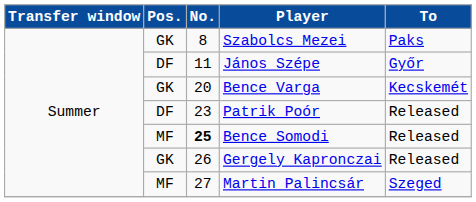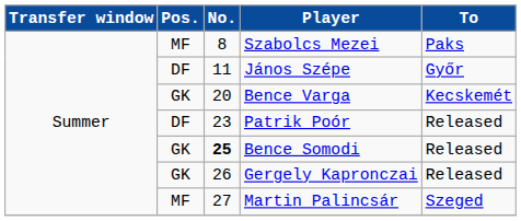 <table class="wikitable plainrowheaders sortable">
 <tr>
 <th style="background-color:#094B9B;color:white">Transfer window</th>
 <th style="background-color:#094B9B;color:white">Pos.</th>
 <th style="background-color:#094B9B;color:white">No.</th>
 <th style="background-color:#094B9B;color:white">Player</th>
 <th style="background-color:#094B9B;color:white">To</th>
 </tr>
 <tr>
 <td rowspan="7" style="text-align:center;">Summer</td>
-<td style="text-align:center;">GK</td>
+<td style="text-align:center;">MF</td>
 <td style="text-align:center;">8</td>
 <td style="text-align:left;"> <a href='#'>Szabolcs Mezei</a></td>
 <td style="text-align:left;"><a href='#'>Paks</a></td>
 </tr>
 <tr>
 <td style="text-align:center;">DF</td>
 <td style="text-align:center;">11</td>
 <td style="text-align:left;"> <a href='#'>János Szépe</a></td>
 <td style="text-align:left;"><a href='#'>Győr</a></td>
 </tr>
 <tr>
 <td style="text-align:center;">GK</td>
 <td style="text-align:center;">20</td>
 <td style=text-alignleft;> <a href='#'>Bence Varga</a></td>
 <td style=text-alignleft;><a href='#'>Kecskemét</a></td>
 </tr>
 <tr>
 <td style="text-align:center;">DF</td>
 <td style="text-align:center;">23</td>
 <td style="text-align:left;"> <a href='#'>Patrik Poór</a></td>
 <td style="text-align:left;">Released</td>
 </tr>
 <tr>
-<td style="text-align:center;">MF</td>
+<td style="text-align:center;">GK</td>
 <td style="text-align:center;"><strong>25</strong></td>
 <td style="text-align:left;"> <a href='#'>Bence Somodi</a></td>
 <td style="text-align:left;">Released</td>
 </tr>
 <tr>
 <td style="text-align:center;">GK</td>
 <td style="text-align:center;">26</td>
 <td style="text-align:left;"> <a href='#'>Gergely Kapronczai</a></td>
 <td style="text-align:left;">Released</td>
 </tr>
 <tr>
 <td style="text-align:center;">MF</td>
 <td style="text-align:center;">27</td>
 <td style="text-align:left;"> <a href='#'>Martin Palincsár</a></td>
 <td style="text-align:left;"><a href='#'>Szeged</a></td>
 </tr>
 <tr>
 </tr>
 </table>
